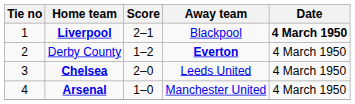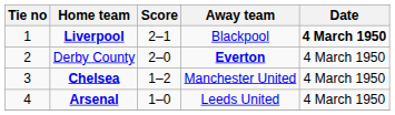 <table class="wikitable" style="text-align: center">
 <tr>
 <th>Tie no</th>
 <th>Home team</th>
 <th>Score</th>
 <th>Away team</th>
 <th>Date</th>
 </tr>
 <tr>
 <td>1</td>
 <td><strong><a href='#'>Liverpool</a></strong></td>
 <td>2–1</td>
 <td><a href='#'>Blackpool</a></td>
 <td><strong>4 March 1950</strong></td>
 </tr>
 <tr>
 <td>2</td>
 <td><a href='#'>Derby County</a></td>
-<td>1–2</td>
+<td>2–0</td>
 <td><strong><a href='#'>Everton</a></strong></td>
 <td>4 March 1950</td>
 </tr>
 <tr>
 <td>3</td>
 <td><strong><a href='#'>Chelsea</a></strong></td>
-<td>2–0</td>
-<td><a href='#'>Leeds United</a></td>
+<td>1–2</td>
+<td><a href='#'>Manchester United</a></td>
 <td>4 March 1950</td>
 </tr>
 <tr>
 <td>4</td>
 <td><strong><a href='#'>Arsenal</a></strong></td>
 <td>1–0</td>
-<td><a href='#'>Manchester United</a></td>
+<td><a href='#'>Leeds United</a></td>
 <td>4 March 1950</td>
 </tr>
 <tr>
 </tr>
 </table>
